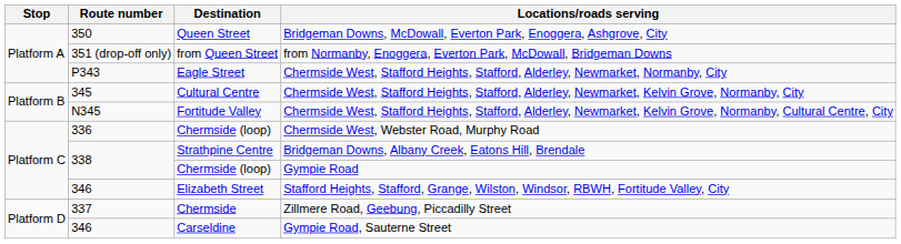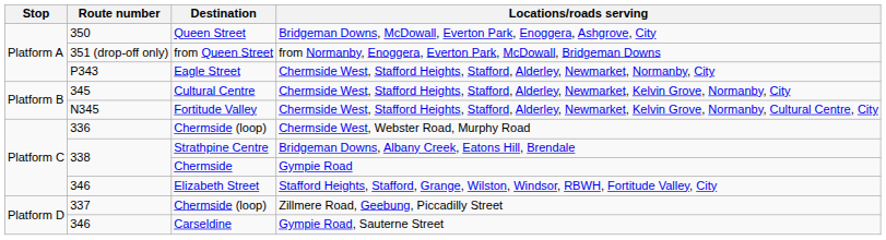 <table class="wikitable">
 <tr>
 <th>Stop</th>
 <th>Route number</th>
 <th>Destination</th>
 <th>Locations/roads serving</th>
 </tr>
 <tr>
 <td rowspan="3">Platform A</td>
 <td>350</td>
 <td><a href='#'>Queen Street</a></td>
 <td><a href='#'>Bridgeman Downs</a>, <a href='#'>McDowall</a>, <a href='#'>Everton Park</a>, <a href='#'>Enoggera</a>, <a href='#'>Ashgrove</a>, <a href='#'>City</a></td>
 </tr>
 <tr>
 <td>351 (drop-off only)</td>
 <td>from <a href='#'>Queen Street</a></td>
 <td>from <a href='#'>Normanby</a>, <a href='#'>Enoggera</a>, <a href='#'>Everton Park</a>, <a href='#'>McDowall</a>, <a href='#'>Bridgeman Downs</a></td>
 </tr>
 <tr>
 <td>P343</td>
 <td><a href='#'>Eagle Street</a></td>
 <td><a href='#'>Chermside West</a>, <a href='#'>Stafford Heights</a>, <a href='#'>Stafford</a>, <a href='#'>Alderley</a>, <a href='#'>Newmarket</a>, <a href='#'>Normanby</a>, <a href='#'>City</a></td>
 </tr>
 <tr>
 <td rowspan="2">Platform B</td>
 <td>345</td>
 <td><a href='#'>Cultural Centre</a></td>
 <td><a href='#'>Chermside West</a>, <a href='#'>Stafford Heights</a>, <a href='#'>Stafford</a>, <a href='#'>Alderley</a>, <a href='#'>Newmarket</a>, <a href='#'>Kelvin Grove</a>, <a href='#'>Normanby</a>, <a href='#'>City</a></td>
 </tr>
 <tr>
 <td>N345</td>
 <td><a href='#'>Fortitude Valley</a></td>
 <td><a href='#'>Chermside West</a>, <a href='#'>Stafford Heights</a>, <a href='#'>Stafford</a>, <a href='#'>Alderley</a>, <a href='#'>Newmarket</a>, <a href='#'>Kelvin Grove</a>, <a href='#'>Normanby</a>, <a href='#'>Cultural Centre</a>, <a href='#'>City</a></td>
 </tr>
 <tr>
 <td rowspan="4">Platform C</td>
 <td>336</td>
 <td><a href='#'>Chermside</a> (loop)</td>
 <td><a href='#'>Chermside West</a>, Webster Road, Murphy Road</td>
 </tr>
 <tr>
 <td rowspan="2">338</td>
 <td><a href='#'>Strathpine Centre</a></td>
 <td><a href='#'>Bridgeman Downs</a>, <a href='#'>Albany Creek</a>, <a href='#'>Eatons Hill</a>, <a href='#'>Brendale</a></td>
 </tr>
 <tr>
-<td><a href='#'>Chermside</a> (loop)</td>
+<td><a href='#'>Chermside</a></td>
 <td><a href='#'>Gympie Road</a></td>
 </tr>
 <tr>
 <td>346</td>
 <td><a href='#'>Elizabeth Street</a></td>
 <td><a href='#'>Stafford Heights</a>, <a href='#'>Stafford</a>, <a href='#'>Grange</a>, <a href='#'>Wilston</a>, <a href='#'>Windsor</a>, <a href='#'>RBWH</a>, <a href='#'>Fortitude Valley</a>, <a href='#'>City</a></td>
 </tr>
 <tr>
 <td rowspan="2">Platform D</td>
 <td>337</td>
-<td><a href='#'>Chermside</a></td>
+<td><a href='#'>Chermside</a> (loop)</td>
 <td>Zillmere Road, <a href='#'>Geebung</a>, Piccadilly Street</td>
 </tr>
 <tr>
 <td>346</td>
 <td><a href='#'>Carseldine</a></td>
 <td><a href='#'>Gympie Road</a>, Sauterne Street</td>
 </tr>
 </table>
